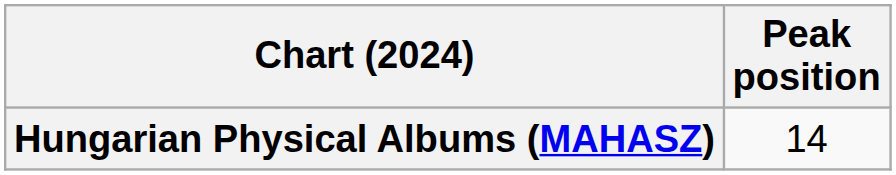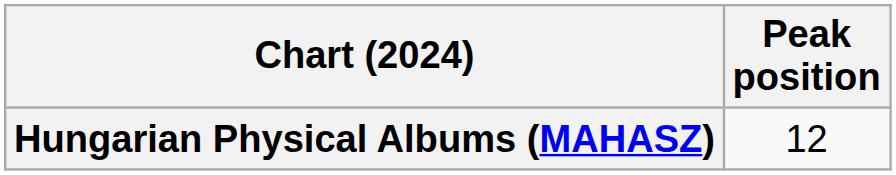 <table class="wikitable sortable plainrowheaders" style="text-align:center">
 <tr>
 <th scope="col">Chart (2024)</th>
 <th scope="col">Peak<br>position</th>
 </tr>
 <tr>
 <th scope="row">Hungarian Physical Albums (<a href='#'>MAHASZ</a>)</th>
-<td>14</td>
+<td>12</td>
 </tr>
 </table>
